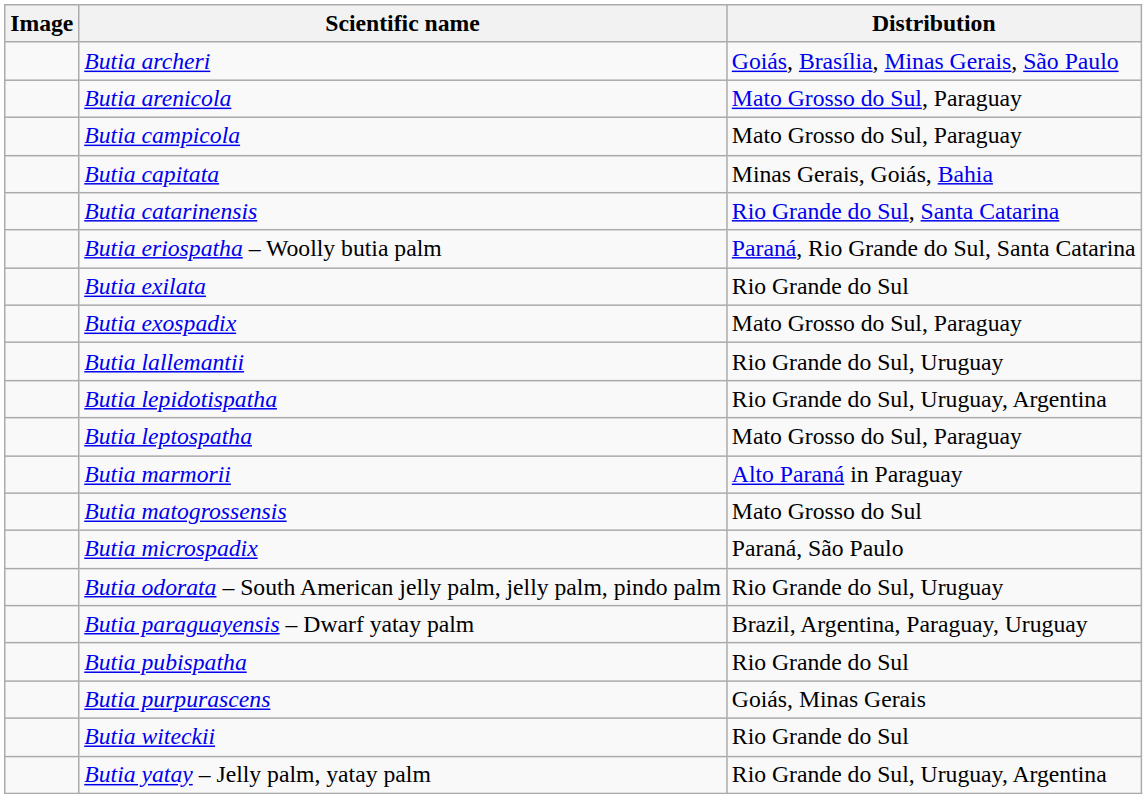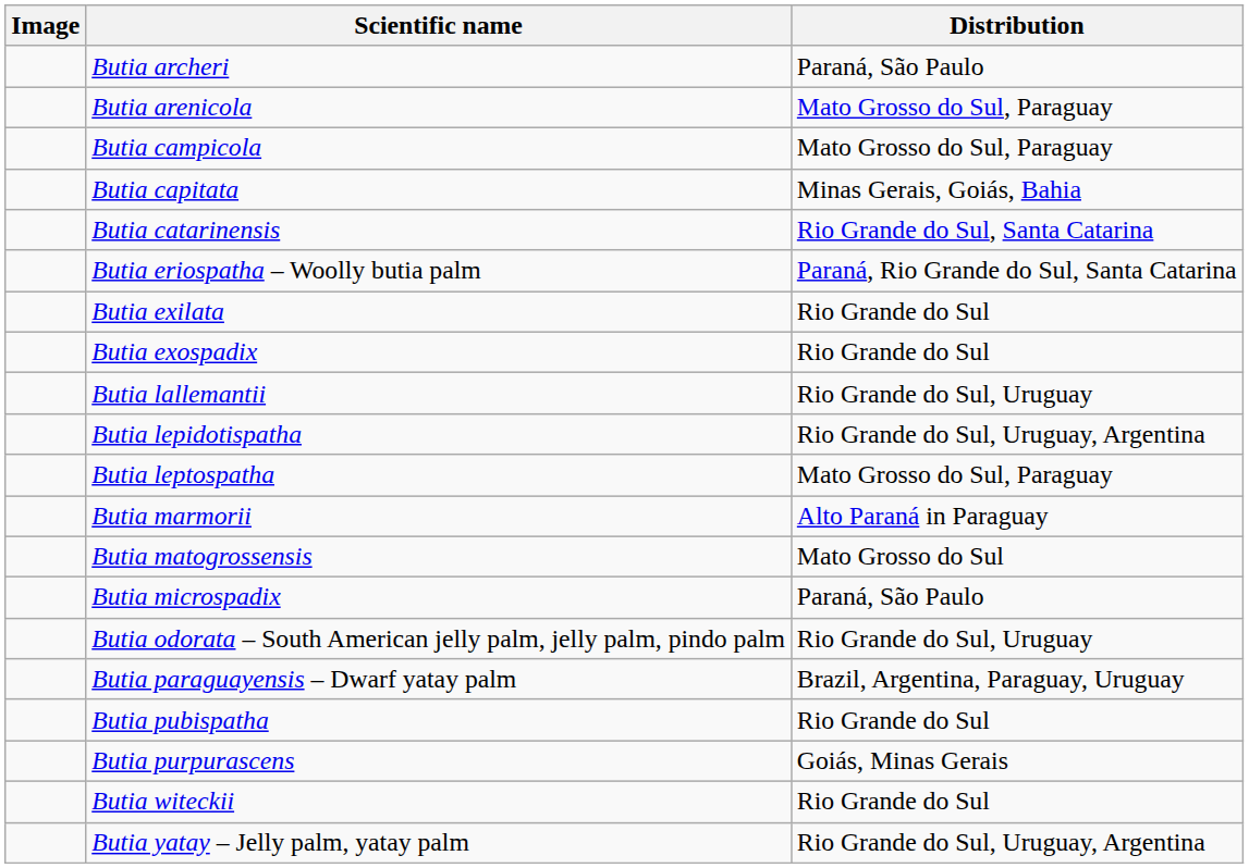 <table class="wikitable sortable">
 <tr>
 <th>Image</th>
 <th>Scientific name</th>
 <th>Distribution</th>
 </tr>
 <tr>
 <td></td>
 <td><em><a href='#'>Butia archeri</a></em> </td>
-<td><a href='#'>Goiás</a>, <a href='#'>Brasília</a>, <a href='#'>Minas Gerais</a>, <a href='#'>São Paulo</a></td>
+<td>Paraná, São Paulo</td>
 </tr>
 <tr>
 <td></td>
 <td><em><a href='#'>Butia arenicola</a></em> </td>
 <td><a href='#'>Mato Grosso do Sul</a>, Paraguay</td>
 </tr>
 <tr>
 <td></td>
 <td><em><a href='#'>Butia campicola</a></em>  </td>
 <td>Mato Grosso do Sul, Paraguay</td>
 </tr>
 <tr>
 <td></td>
 <td><em><a href='#'>Butia capitata</a></em> </td>
 <td>Minas Gerais, Goiás, <a href='#'>Bahia</a></td>
 </tr>
 <tr>
 <td></td>
 <td><em><a href='#'>Butia catarinensis</a></em> </td>
 <td><a href='#'>Rio Grande do Sul</a>, <a href='#'>Santa Catarina</a></td>
 </tr>
 <tr>
 <td></td>
 <td><em><a href='#'>Butia eriospatha</a></em>  – Woolly butia palm</td>
 <td><a href='#'>Paraná</a>, Rio Grande do Sul, Santa Catarina</td>
 </tr>
 <tr>
 <td></td>
 <td><em><a href='#'>Butia exilata</a></em> </td>
 <td>Rio Grande do Sul</td>
 </tr>
 <tr>
 <td></td>
 <td><em><a href='#'>Butia exospadix</a></em> </td>
-<td>Mato Grosso do Sul, Paraguay</td>
+<td>Rio Grande do Sul</td>
 </tr>
 <tr>
 <td></td>
 <td><em><a href='#'>Butia lallemantii</a></em> </td>
 <td>Rio Grande do Sul, Uruguay</td>
 </tr>
 <tr>
 <td></td>
 <td><em><a href='#'>Butia lepidotispatha</a></em> </td>
 <td>Rio Grande do Sul, Uruguay, Argentina</td>
 </tr>
 <tr>
 <td></td>
 <td><em><a href='#'>Butia leptospatha</a></em> </td>
 <td>Mato Grosso do Sul, Paraguay</td>
 </tr>
 <tr>
 <td></td>
 <td><em><a href='#'>Butia marmorii</a></em> </td>
 <td><a href='#'>Alto Paraná</a> in Paraguay</td>
 </tr>
 <tr>
 <td></td>
 <td><em><a href='#'>Butia matogrossensis</a></em> </td>
 <td>Mato Grosso do Sul</td>
 </tr>
 <tr>
 <td></td>
 <td><em><a href='#'>Butia microspadix</a></em> </td>
 <td>Paraná, São Paulo</td>
 </tr>
 <tr>
 <td></td>
 <td><em><a href='#'>Butia odorata</a></em>  – South American jelly palm, jelly palm, pindo palm</td>
 <td>Rio Grande do Sul, Uruguay</td>
 </tr>
 <tr>
 <td></td>
 <td><em><a href='#'>Butia paraguayensis</a></em>  – Dwarf yatay palm</td>
 <td>Brazil, Argentina, Paraguay, Uruguay</td>
 </tr>
 <tr>
 <td></td>
 <td><em><a href='#'>Butia pubispatha</a></em> </td>
 <td>Rio Grande do Sul</td>
 </tr>
 <tr>
 <td></td>
 <td><em><a href='#'>Butia purpurascens</a></em> </td>
 <td>Goiás, Minas Gerais</td>
 </tr>
 <tr>
 <td></td>
 <td><em><a href='#'>Butia witeckii</a></em> </td>
 <td>Rio Grande do Sul</td>
 </tr>
 <tr>
 <td></td>
 <td><em><a href='#'>Butia yatay</a></em>  – Jelly palm, yatay palm</td>
 <td>Rio Grande do Sul, Uruguay, Argentina</td>
 </tr>
 <tr>
 </tr>
 </table>
